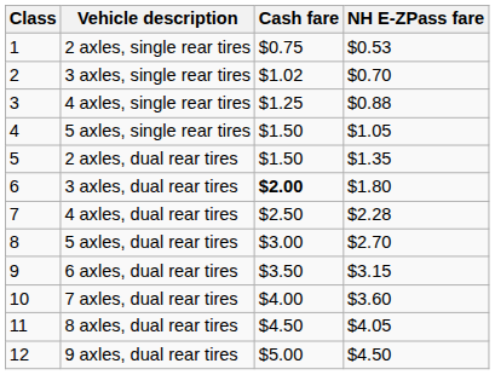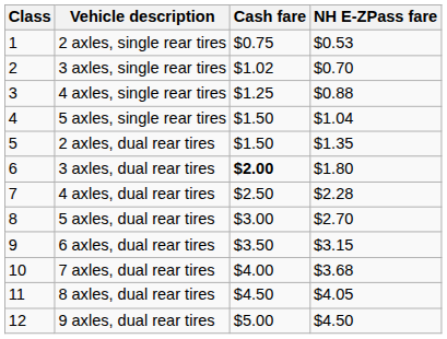 <table class="wikitable">
 <tr>
 <th>Class</th>
 <th>Vehicle description</th>
 <th>Cash fare</th>
 <th>NH E-ZPass fare</th>
 </tr>
 <tr>
 <td>1</td>
 <td>2 axles, single rear tires</td>
 <td>$0.75</td>
 <td>$0.53</td>
 </tr>
 <tr>
 <td>2</td>
 <td>3 axles, single rear tires</td>
 <td>$1.02</td>
 <td>$0.70</td>
 </tr>
 <tr>
 <td>3</td>
 <td>4 axles, single rear tires</td>
 <td>$1.25</td>
 <td>$0.88</td>
 </tr>
 <tr>
 <td>4</td>
 <td>5 axles, single rear tires</td>
 <td>$1.50</td>
-<td>$1.05</td>
+<td>$1.04</td>
 </tr>
 <tr>
 <td>5</td>
 <td>2 axles, dual rear tires</td>
 <td>$1.50</td>
 <td>$1.35</td>
 </tr>
 <tr>
 <td>6</td>
 <td>3 axles, dual rear tires</td>
 <td><strong>$2.00</strong></td>
 <td>$1.80</td>
 </tr>
 <tr>
 <td>7</td>
 <td>4 axles, dual rear tires</td>
 <td>$2.50</td>
 <td>$2.28</td>
 </tr>
 <tr>
 <td>8</td>
 <td>5 axles, dual rear tires</td>
 <td>$3.00</td>
 <td>$2.70</td>
 </tr>
 <tr>
 <td>9</td>
 <td>6 axles, dual rear tires</td>
 <td>$3.50</td>
 <td>$3.15</td>
 </tr>
 <tr>
 <td>10</td>
 <td>7 axles, dual rear tires</td>
 <td>$4.00</td>
-<td>$3.60</td>
+<td>$3.68</td>
 </tr>
 <tr>
 <td>11</td>
 <td>8 axles, dual rear tires</td>
 <td>$4.50</td>
 <td>$4.05</td>
 </tr>
 <tr>
 <td>12</td>
 <td>9 axles, dual rear tires</td>
 <td>$5.00</td>
 <td>$4.50</td>
 </tr>
 </table>
